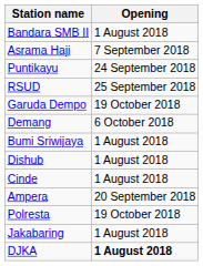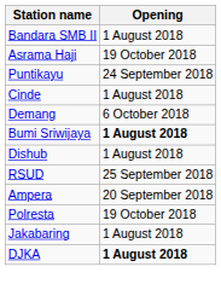 <table class="wikitable">
 <tr>
 <th>Station name</th>
 <th>Opening</th>
 </tr>
 <tr>
 <td><a href='#'>Bandara SMB II</a></td>
 <td>1 August 2018</td>
 </tr>
 <tr>
 <td><a href='#'>Asrama Haji</a></td>
-<td>7 September 2018</td>
+<td>19 October 2018</td>
 </tr>
 <tr>
 <td><a href='#'>Puntikayu</a></td>
 <td>24 September 2018</td>
 </tr>
 <tr>
-<td><a href='#'>RSUD</a></td>
-<td>25 September 2018</td>
-</tr>
-<tr>
-<td><a href='#'>Garuda Dempo</a></td>
-<td>19 October 2018</td>
+<td><a href='#'>Cinde</a></td>
+<td>1 August 2018</td>
 </tr>
 <tr>
 <td><a href='#'>Demang</a></td>
 <td>6 October 2018</td>
 </tr>
 <tr>
 <td><a href='#'>Bumi Sriwijaya</a></td>
-<td>1 August 2018</td>
+<td><strong>1 August 2018</strong></td>
 </tr>
 <tr>
 <td><a href='#'>Dishub</a></td>
 <td>1 August 2018</td>
 </tr>
 <tr>
-<td><a href='#'>Cinde</a></td>
-<td>1 August 2018</td>
+<td><a href='#'>RSUD</a></td>
+<td>25 September 2018</td>
 </tr>
 <tr>
 <td><a href='#'>Ampera</a></td>
 <td>20 September 2018</td>
 </tr>
 <tr>
 <td><a href='#'>Polresta</a></td>
 <td>19 October 2018</td>
 </tr>
 <tr>
 <td><a href='#'>Jakabaring</a></td>
 <td>1 August 2018</td>
 </tr>
 <tr>
 <td><a href='#'>DJKA</a></td>
 <td><strong>1 August 2018</strong></td>
 </tr>
 </table>
